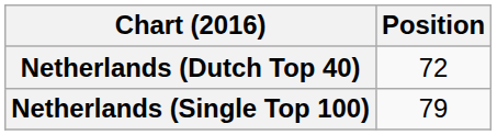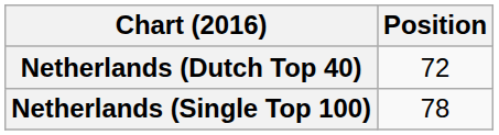 <table class="wikitable plainrowheaders" style="text-align:center">
 <tr>
 <th scope="col">Chart (2016)</th>
 <th scope="col">Position</th>
 </tr>
 <tr>
 <th scope="row">Netherlands (Dutch Top 40)</th>
 <td>72</td>
 </tr>
 <tr>
 <th scope="row">Netherlands (Single Top 100)</th>
-<td>79</td>
+<td>78</td>
 </tr>
 </table>
